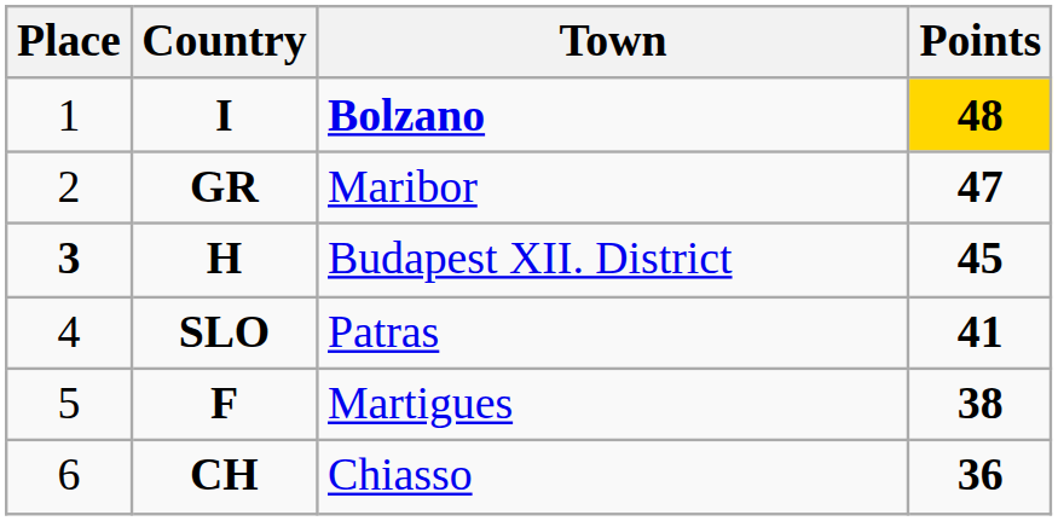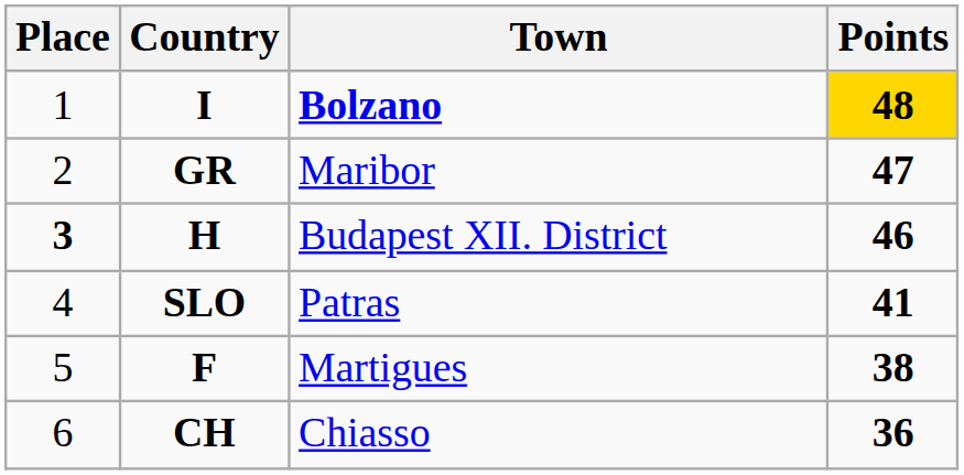 <table class="wikitable" style="text-align;">
 <tr>
 <th width="25">Place</th>
 <th width="25">Country</th>
 <th width="200">Town</th>
 <th width="25">Points</th>
 </tr>
 <tr>
 <td align="center">1</td>
 <td align="center"><strong>I</strong></td>
 <td align="left"><strong><a href='#'>Bolzano</a></strong></td>
 <td align="center"; style="background-color:gold;"><strong>48</strong></td>
 </tr>
 <tr>
 <td align="center">2</td>
 <td align="center"><strong>GR</strong></td>
 <td align="left"><a href='#'>Maribor</a></td>
 <td align="center"><strong>47</strong></td>
 </tr>
 <tr>
 <td align="center"><strong>3</strong></td>
 <td align="center"><strong>H</strong></td>
 <td align="left"><a href='#'>Budapest XII. District</a></td>
-<td align="center"><strong>45</strong></td>
+<td align="center"><strong>46</strong></td>
 </tr>
 <tr>
 <td align="center">4</td>
 <td align="center"><strong>SLO</strong></td>
 <td align="left"><a href='#'>Patras</a></td>
 <td align="center"><strong>41</strong></td>
 </tr>
 <tr>
 <td align="center">5</td>
 <td align="center"><strong>F</strong></td>
 <td align="left"><a href='#'>Martigues</a></td>
 <td align="center"><strong>38</strong></td>
 </tr>
 <tr>
 <td align="center">6</td>
 <td align="center"><strong>CH</strong></td>
 <td align="left"><a href='#'>Chiasso</a></td>
 <td align="center"><strong>36</strong></td>
 </tr>
 </table>
